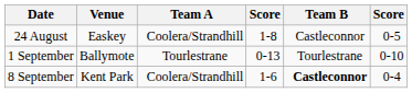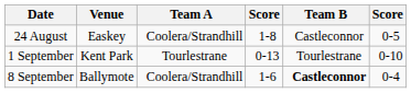 <table class="wikitable">
 <tr>
 <th>Date</th>
 <th>Venue</th>
 <th>Team A</th>
 <th>Score</th>
 <th>Team B</th>
 <th>Score</th>
 </tr>
 <tr align="center">
 <td>24 August</td>
 <td>Easkey</td>
 <td>  Coolera/Strandhill</td>
 <td>  1-8</td>
 <td>  Castleconnor</td>
 <td>  0-5</td>
 </tr>
 <tr align="center">
 <td>1 September</td>
-<td>Ballymote</td>
+<td>Kent Park</td>
 <td>  Tourlestrane</td>
 <td>  0-13</td>
 <td>  Tourlestrane</td>
 <td>  0-10</td>
 </tr>
 <tr align="center">
 <td>8 September</td>
-<td>Kent Park</td>
+<td>Ballymote</td>
 <td>  Coolera/Strandhill</td>
 <td>  1-6</td>
 <td><strong>  Castleconnor</strong></td>
 <td>  0-4</td>
 </tr>
 </table>
